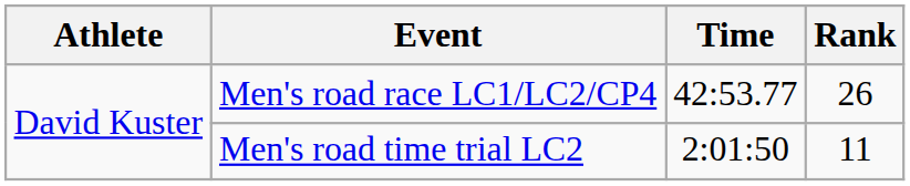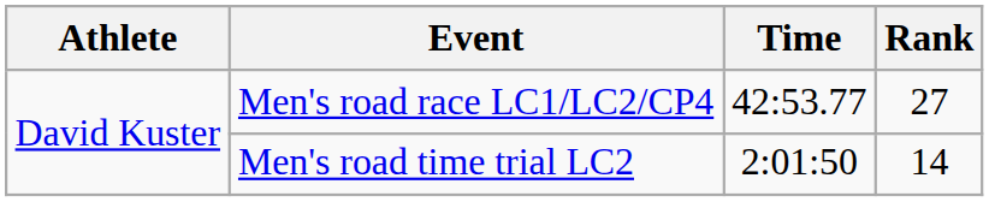 <table class=wikitable style="font-size:90%">
 <tr>
 <th>Athlete</th>
 <th>Event</th>
 <th>Time</th>
 <th>Rank</th>
 </tr>
 <tr>
 <td rowspan="2"><a href='#'>David Kuster</a></td>
 <td><a href='#'>Men's road race LC1/LC2/CP4</a></td>
 <td style="text-align:center;">42:53.77</td>
-<td style="text-align:center;">26</td>
+<td style="text-align:center;">27</td>
 </tr>
 <tr>
 <td><a href='#'>Men's road time trial LC2</a></td>
 <td style="text-align:center;">2:01:50</td>
-<td style="text-align:center;">11</td>
+<td style="text-align:center;">14</td>
 </tr>
 </table>
